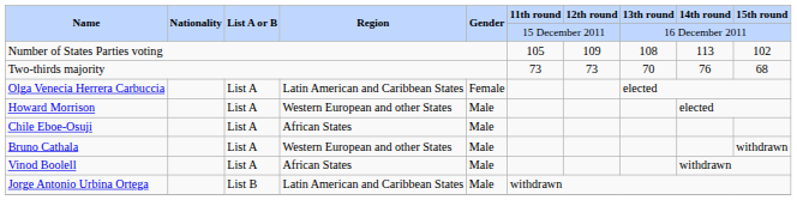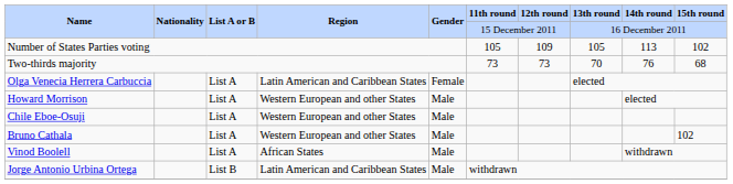 <table class="wikitable">
 <tr bgcolor=#BFD7FF align="center" style="font-size:90%;">
 <td rowspan=2><strong>Name</strong></td>
 <td rowspan=2><strong>Nationality</strong></td>
 <td rowspan=2><strong>List A or B</strong></td>
 <td rowspan=2><strong>Region</strong></td>
 <td rowspan=2><strong>Gender</strong></td>
 <td><strong>11th round</strong></td>
 <td><strong>12th round</strong></td>
 <td><strong>13th round</strong></td>
 <td><strong>14th round</strong></td>
 <td><strong>15th round</strong></td>
 </tr>
 <tr bgcolor=#BFD7FF align="center" style="font-size:90%;">
 <td colspan=2>15 December 2011</td>
 <td colspan=3>16 December 2011</td>
 </tr>
 <tr style="text-align:center;" |>
 <td style="text-align:left;" colspan=5>Number of States Parties voting</td>
 <td>105</td>
 <td>109</td>
-<td>108</td>
+<td>105</td>
 <td>113</td>
 <td>102</td>
 </tr>
 <tr style="text-align:center;" |>
 <td style="text-align:left;" colspan=5>Two-thirds majority</td>
 <td>73</td>
 <td>73</td>
 <td>70</td>
 <td>76</td>
 <td>68</td>
 </tr>
 <tr>
 <td><a href='#'>Olga Venecia Herrera Carbuccia</a></td>
 <td></td>
 <td>List A</td>
 <td>Latin American and Caribbean States</td>
 <td>Female</td>
 <td></td>
 <td></td>
 <td colspan=3>elected</td>
 </tr>
 <tr>
 <td><a href='#'>Howard Morrison</a></td>
 <td></td>
 <td>List A</td>
 <td>Western European and other States</td>
 <td>Male</td>
 <td></td>
 <td></td>
 <td></td>
 <td colspan=2>elected</td>
 </tr>
 <tr>
 <td><a href='#'>Chile Eboe-Osuji</a></td>
 <td></td>
 <td>List A</td>
-<td>African States</td>
+<td>Western European and other States</td>
 <td>Male</td>
 <td></td>
 <td></td>
 <td></td>
 <td></td>
 <td></td>
 </tr>
 <tr>
 <td><a href='#'>Bruno Cathala</a></td>
 <td></td>
 <td>List A</td>
 <td>Western European and other States</td>
 <td>Male</td>
 <td></td>
 <td></td>
 <td></td>
 <td></td>
-<td>withdrawn</td>
+<td>102</td>
 </tr>
 <tr>
 <td><a href='#'>Vinod Boolell</a></td>
 <td></td>
 <td>List A</td>
 <td>African States</td>
 <td>Male</td>
 <td></td>
 <td></td>
 <td></td>
 <td colspan=2>withdrawn</td>
 </tr>
 <tr>
 <td><a href='#'>Jorge Antonio Urbina Ortega</a></td>
 <td></td>
 <td>List B</td>
 <td>Latin American and Caribbean States</td>
 <td>Male</td>
 <td colspan=5>withdrawn</td>
 </tr>
 <tr>
 </tr>
 </table>
